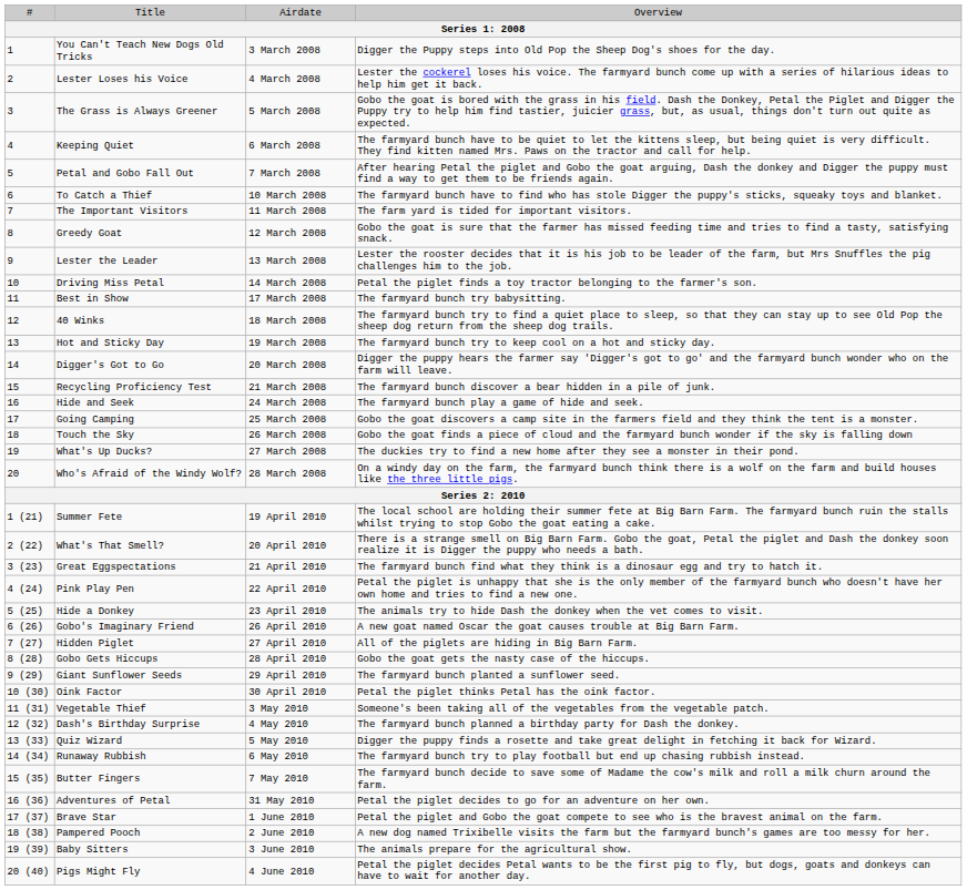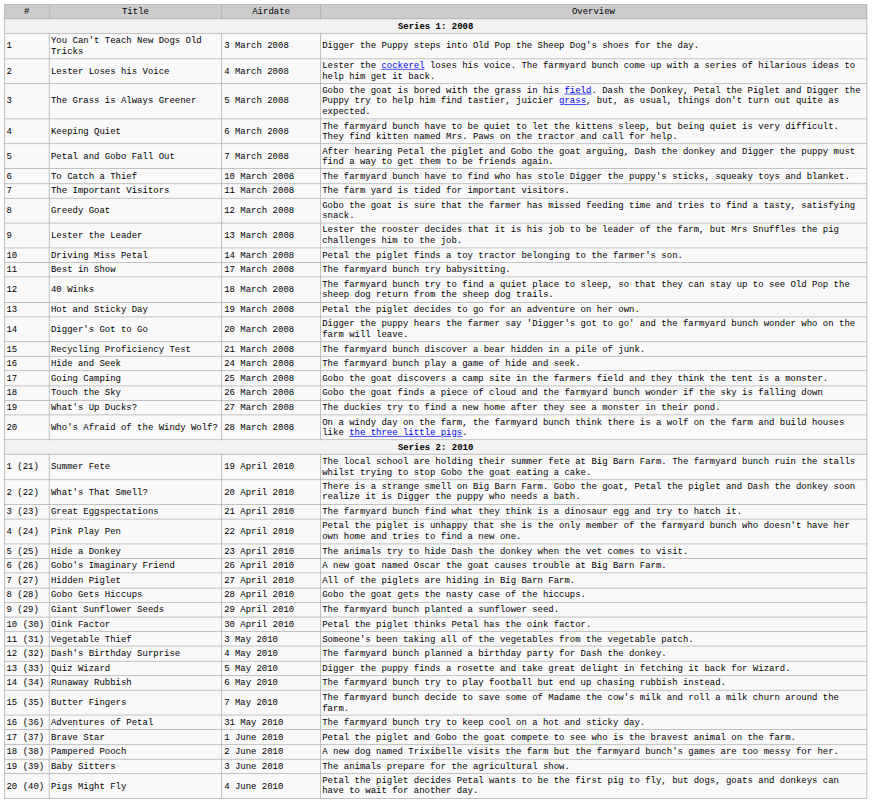 <table class="wikitable">
 <tr style="background:#ccc; text-align:center;">
 <td style="width:1%;">#</td>
 <td style="width:5%;">Title</td>
 <td style="width:3%;">Airdate</td>
 <td style="width:20%;">Overview</td>
 </tr>
 <tr>
 <th colspan="4">Series 1: 2008</th>
 </tr>
 <tr>
 <td>1</td>
 <td>You Can't Teach New Dogs Old Tricks</td>
 <td>3 March 2008</td>
 <td>Digger the Puppy steps into Old Pop the Sheep Dog's shoes for the day.</td>
 </tr>
 <tr>
 <td>2</td>
 <td>Lester Loses his Voice</td>
 <td>4 March 2008</td>
 <td>Lester the <a href='#'>cockerel</a> loses his voice. The farmyard bunch come up with a series of hilarious ideas to help him get it back.</td>
 </tr>
 <tr>
 <td>3</td>
 <td>The Grass is Always Greener</td>
 <td>5 March 2008</td>
 <td>Gobo the goat is bored with the grass in his <a href='#'>field</a>. Dash the Donkey, Petal the Piglet and Digger the Puppy try to help him find tastier, juicier <a href='#'>grass</a>, but, as usual, things don't turn out quite as expected.</td>
 </tr>
 <tr>
 <td>4</td>
 <td>Keeping Quiet</td>
 <td>6 March 2008</td>
 <td>The farmyard bunch have to be quiet to let the kittens sleep, but being quiet is very difficult. They find kitten named Mrs. Paws on the tractor and call for help.</td>
 </tr>
 <tr>
 <td>5</td>
 <td>Petal and Gobo Fall Out</td>
 <td>7 March 2008</td>
 <td>After hearing Petal the piglet and Gobo the goat arguing, Dash the donkey and Digger the puppy must find a way to get them to be friends again.</td>
 </tr>
 <tr>
 <td>6</td>
 <td>To Catch a Thief</td>
 <td>10 March 2008</td>
 <td>The farmyard bunch have to find who has stole Digger the puppy's sticks, squeaky toys and blanket.</td>
 </tr>
 <tr>
 <td>7</td>
 <td>The Important Visitors</td>
 <td>11 March 2008</td>
 <td>The farm yard is tided for important visitors.</td>
 </tr>
 <tr>
 <td>8</td>
 <td>Greedy Goat</td>
 <td>12 March 2008</td>
 <td>Gobo the goat is sure that the farmer has missed feeding time and tries to find a tasty, satisfying snack.</td>
 </tr>
 <tr>
 <td>9</td>
 <td>Lester the Leader</td>
 <td>13 March 2008</td>
 <td>Lester the rooster decides that it is his job to be leader of the farm, but Mrs Snuffles the pig challenges him to the job.</td>
 </tr>
 <tr>
 <td>10</td>
 <td>Driving Miss Petal</td>
 <td>14 March 2008</td>
 <td>Petal the piglet finds a toy tractor belonging to the farmer's son.</td>
 </tr>
 <tr>
 <td>11</td>
 <td>Best in Show</td>
 <td>17 March 2008</td>
 <td>The farmyard bunch try babysitting.</td>
 </tr>
 <tr>
 <td>12</td>
 <td>40 Winks</td>
 <td>18 March 2008</td>
 <td>The farmyard bunch try to find a quiet place to sleep, so that they can stay up to see Old Pop the sheep dog return from the sheep dog trails.</td>
 </tr>
 <tr>
 <td>13</td>
 <td>Hot and Sticky Day</td>
 <td>19 March 2008</td>
-<td>The farmyard bunch try to keep cool on a hot and sticky day.</td>
+<td>Petal the piglet decides to go for an adventure on her own.</td>
 </tr>
 <tr>
 <td>14</td>
 <td>Digger's Got to Go</td>
 <td>20 March 2008</td>
 <td>Digger the puppy hears the farmer say 'Digger's got to go' and the farmyard bunch wonder who on the farm will leave.</td>
 </tr>
 <tr>
 <td>15</td>
 <td>Recycling Proficiency Test</td>
 <td>21 March 2008</td>
 <td>The farmyard bunch discover a bear hidden in a pile of junk.</td>
 </tr>
 <tr>
 <td>16</td>
 <td>Hide and Seek</td>
 <td>24 March 2008</td>
 <td>The farmyard bunch play a game of hide and seek.</td>
 </tr>
 <tr>
 <td>17</td>
 <td>Going Camping</td>
 <td>25 March 2008</td>
 <td>Gobo the goat discovers a camp site in the farmers field and they think the tent is a monster.</td>
 </tr>
 <tr>
 <td>18</td>
 <td>Touch the Sky</td>
 <td>26 March 2008</td>
 <td>Gobo the goat finds a piece of cloud and the farmyard bunch wonder if the sky is falling down</td>
 </tr>
 <tr>
 <td>19</td>
 <td>What's Up Ducks?</td>
 <td>27 March 2008</td>
 <td>The duckies try to find a new home after they see a monster in their pond.</td>
 </tr>
 <tr>
 <td>20</td>
 <td>Who's Afraid of the Windy Wolf?</td>
 <td>28 March 2008</td>
 <td>On a windy day on the farm, the farmyard bunch think there is a wolf on the farm and build houses like <a href='#'>the three little pigs</a>.</td>
 </tr>
 <tr>
 <th colspan="4">Series 2: 2010</th>
 </tr>
 <tr>
 <td>1 (21)</td>
 <td>Summer Fete</td>
 <td>19 April 2010</td>
 <td>The local school are holding their summer fete at Big Barn Farm. The farmyard bunch ruin the stalls whilst trying to stop Gobo the goat eating a cake.</td>
 </tr>
 <tr>
 <td>2 (22)</td>
 <td>What's That Smell?</td>
 <td>20 April 2010</td>
 <td>There is a strange smell on Big Barn Farm. Gobo the goat, Petal the piglet and Dash the donkey soon realize it is Digger the puppy who needs a bath.</td>
 </tr>
 <tr>
 <td>3 (23)</td>
 <td>Great Eggspectations</td>
 <td>21 April 2010</td>
 <td>The farmyard bunch find what they think is a dinosaur egg and try to hatch it.</td>
 </tr>
 <tr>
 <td>4 (24)</td>
 <td>Pink Play Pen</td>
 <td>22 April 2010</td>
 <td>Petal the piglet is unhappy that she is the only member of the farmyard bunch who doesn't have her own home and tries to find a new one.</td>
 </tr>
 <tr>
 <td>5 (25)</td>
 <td>Hide a Donkey</td>
 <td>23 April 2010</td>
 <td>The animals try to hide Dash the donkey when the vet comes to visit.</td>
 </tr>
 <tr>
 <td>6 (26)</td>
 <td>Gobo's Imaginary Friend</td>
 <td>26 April 2010</td>
 <td>A new goat named Oscar the goat causes trouble at Big Barn Farm.</td>
 </tr>
 <tr>
 <td>7 (27)</td>
 <td>Hidden Piglet</td>
 <td>27 April 2010</td>
 <td>All of the piglets are hiding in Big Barn Farm.</td>
 </tr>
 <tr>
 <td>8 (28)</td>
 <td>Gobo Gets Hiccups</td>
 <td>28 April 2010</td>
 <td>Gobo the goat gets the nasty case of the hiccups.</td>
 </tr>
 <tr>
 <td>9 (29)</td>
 <td>Giant Sunflower Seeds</td>
 <td>29 April 2010</td>
 <td>The farmyard bunch planted a sunflower seed.</td>
 </tr>
 <tr>
 <td>10 (30)</td>
 <td>Oink Factor</td>
 <td>30 April 2010</td>
 <td>Petal the piglet thinks Petal has the oink factor.</td>
 </tr>
 <tr>
 <td>11 (31)</td>
 <td>Vegetable Thief</td>
 <td>3 May 2010</td>
 <td>Someone's been taking all of the vegetables from the vegetable patch.</td>
 </tr>
 <tr>
 <td>12 (32)</td>
 <td>Dash's Birthday Surprise</td>
 <td>4 May 2010</td>
 <td>The farmyard bunch planned a birthday party for Dash the donkey.</td>
 </tr>
 <tr>
 <td>13 (33)</td>
 <td>Quiz Wizard</td>
 <td>5 May 2010</td>
 <td>Digger the puppy finds a rosette and take great delight in fetching it back for Wizard.</td>
 </tr>
 <tr>
 <td>14 (34)</td>
 <td>Runaway Rubbish</td>
 <td>6 May 2010</td>
 <td>The farmyard bunch try to play football but end up chasing rubbish instead.</td>
 </tr>
 <tr>
 <td>15 (35)</td>
 <td>Butter Fingers</td>
 <td>7 May 2010</td>
 <td>The farmyard bunch decide to save some of Madame the cow's milk and roll a milk churn around the farm.</td>
 </tr>
 <tr>
 <td>16 (36)</td>
 <td>Adventures of Petal</td>
 <td>31 May 2010</td>
-<td>Petal the piglet decides to go for an adventure on her own.</td>
+<td>The farmyard bunch try to keep cool on a hot and sticky day.</td>
 </tr>
 <tr>
 <td>17 (37)</td>
 <td>Brave Star</td>
 <td>1 June 2010</td>
 <td>Petal the piglet and Gobo the goat compete to see who is the bravest animal on the farm.</td>
 </tr>
 <tr>
 <td>18 (38)</td>
 <td>Pampered Pooch</td>
 <td>2 June 2010</td>
 <td>A new dog named Trixibelle visits the farm but the farmyard bunch's games are too messy for her.</td>
 </tr>
 <tr>
 <td>19 (39)</td>
 <td>Baby Sitters</td>
 <td>3 June 2010</td>
 <td>The animals prepare for the agricultural show.</td>
 </tr>
 <tr>
 <td>20 (40)</td>
 <td>Pigs Might Fly</td>
 <td>4 June 2010</td>
 <td>Petal the piglet decides Petal wants to be the first pig to fly, but dogs, goats and donkeys can have to wait for another day.</td>
 </tr>
 </table>
